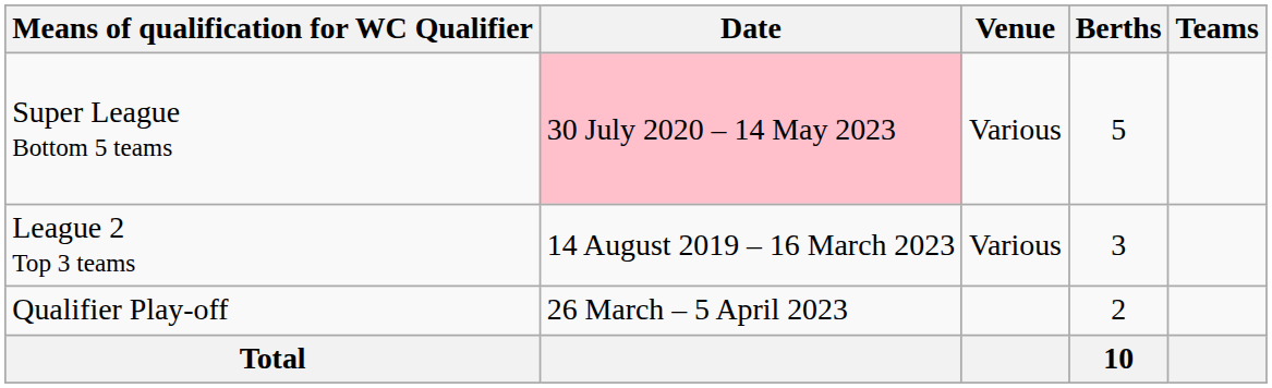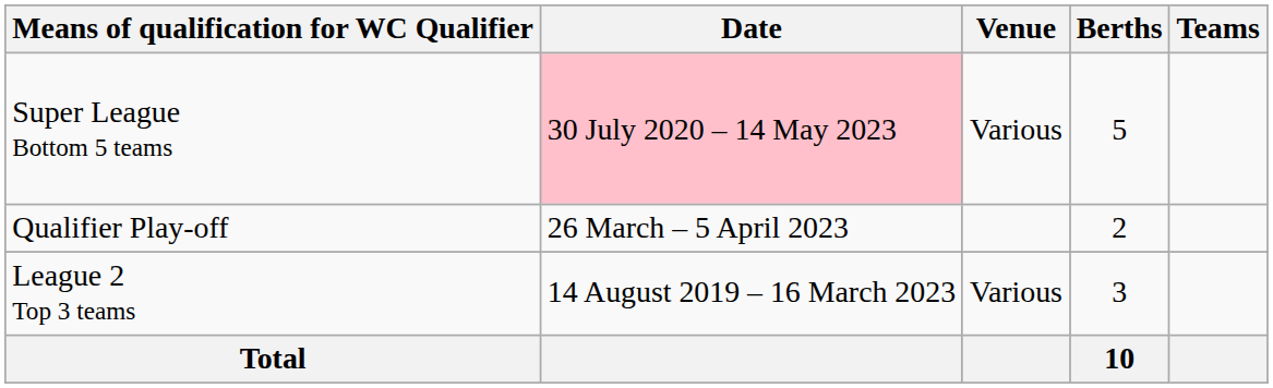 <table class="wikitable">
 <tr>
 <th>Means of qualification for WC Qualifier</th>
 <th>Date</th>
 <th>Venue</th>
 <th>Berths</th>
 <th>Teams</th>
 </tr>
 <tr>
 <td>Super League<br><small>Bottom 5 teams</small></td>
 <td style="background: pink;">30 July 2020 – 14 May 2023</td>
 <td>Various</td>
 <td style="text-align:center;">5</td>
 <td><br><br><br><br></td>
 </tr>
 <tr>
+<td>Qualifier Play-off</td>
+<td>26 March – 5 April 2023</td>
+<td></td>
+<td style="text-align:center;">2</td>
+<td><br></td>
+</tr>
+<tr>
 <td>League 2<br><small>Top 3 teams</small></td>
 <td>14 August 2019 – 16 March 2023</td>
 <td>Various</td>
 <td style="text-align:center;">3</td>
 <td><br><br></td>
-</tr>
-<tr>
-<td>Qualifier Play-off</td>
-<td>26 March – 5 April 2023</td>
-<td></td>
-<td style="text-align:center;">2</td>
-<td><br></td>
 </tr>
 <tr>
 <th>Total</th>
 <th></th>
 <th></th>
 <th>10</th>
 <th></th>
 </tr>
 </table>
